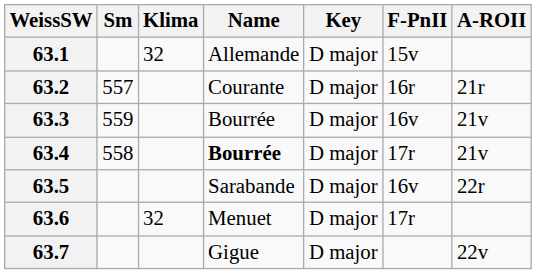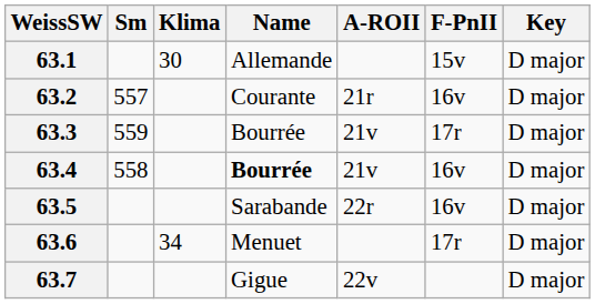 <table border="1" class="wikitable sortable">
 <tr>
 <th data-sort-type="number">WeissSW</th>
 <th>Sm</th>
 <th>Klima</th>
 <th class="unsortable">Name</th>
+<th>A-ROII</th>
+<th>F-PnII</th>
 <th class="unsortable">Key</th>
-<th>F-PnII</th>
-<th>A-ROII</th>
 </tr>
 <tr>
 <th data-sort-value="1">63.1</th>
 <td></td>
-<td>32</td>
+<td>30</td>
 <td>Allemande</td>
+<td></td>
+<td>15v</td>
 <td>D major</td>
-<td>15v</td>
-<td></td>
 </tr>
 <tr>
 <th data-sort-value="2">63.2</th>
 <td>557</td>
 <td></td>
 <td>Courante</td>
+<td>21r</td>
+<td>16v</td>
 <td>D major</td>
-<td>16r</td>
-<td>21r</td>
 </tr>
 <tr>
 <th data-sort-value="3">63.3</th>
 <td>559</td>
 <td></td>
 <td>Bourrée</td>
+<td>21v</td>
+<td>17r</td>
 <td>D major</td>
-<td>16v</td>
-<td>21v</td>
 </tr>
 <tr>
 <th data-sort-value="4">63.4</th>
 <td>558</td>
 <td></td>
 <td><strong>Bourrée</strong></td>
+<td>21v</td>
+<td>16v</td>
 <td>D major</td>
-<td>17r</td>
-<td>21v</td>
 </tr>
 <tr>
 <th data-sort-value="5">63.5</th>
 <td></td>
 <td></td>
 <td>Sarabande</td>
+<td>22r</td>
+<td>16v</td>
 <td>D major</td>
-<td>16v</td>
-<td>22r</td>
 </tr>
 <tr>
 <th data-sort-value="6">63.6</th>
 <td></td>
-<td>32</td>
+<td>34</td>
 <td>Menuet</td>
+<td></td>
+<td>17r</td>
 <td>D major</td>
-<td>17r</td>
-<td></td>
 </tr>
 <tr>
 <th data-sort-value="7">63.7</th>
 <td></td>
 <td></td>
 <td>Gigue</td>
+<td>22v</td>
+<td></td>
 <td>D major</td>
-<td></td>
-<td>22v</td>
 </tr>
 </table>
